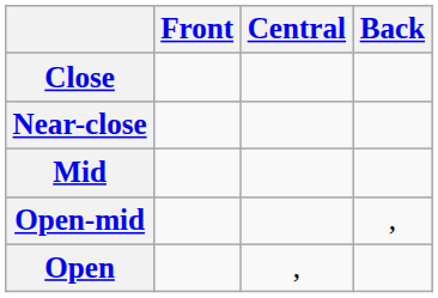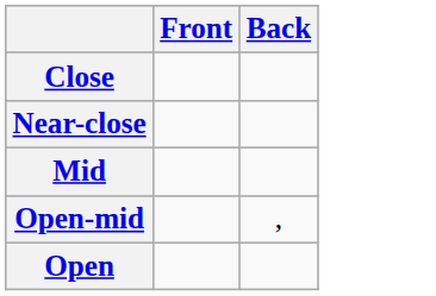 <table class="wikitable" style="text-align:center">
 <tr>
 <th></th>
 <th><a href='#'>Front</a></th>
-<th><a href='#'>Central</a></th>
 <th><a href='#'>Back</a></th>
 </tr>
 <tr align="center">
 <th><a href='#'>Close</a></th>
-<td></td>
 <td></td>
 <td></td>
 </tr>
 <tr>
 <th><a href='#'>Near-close</a></th>
 <td></td>
 <td></td>
-<td></td>
 </tr>
 <tr align="center">
 <th><a href='#'>Mid</a></th>
-<td></td>
 <td></td>
 <td></td>
 </tr>
 <tr>
 <th><a href='#'>Open-mid</a></th>
 <td></td>
-<td></td>
 <td>, </td>
 </tr>
 <tr align="center">
 <th><a href='#'>Open</a></th>
 <td></td>
-<td>, </td>
 <td></td>
 </tr>
 </table>
